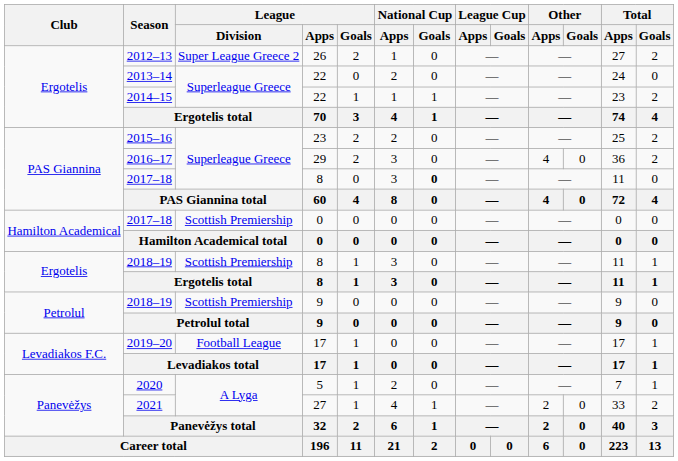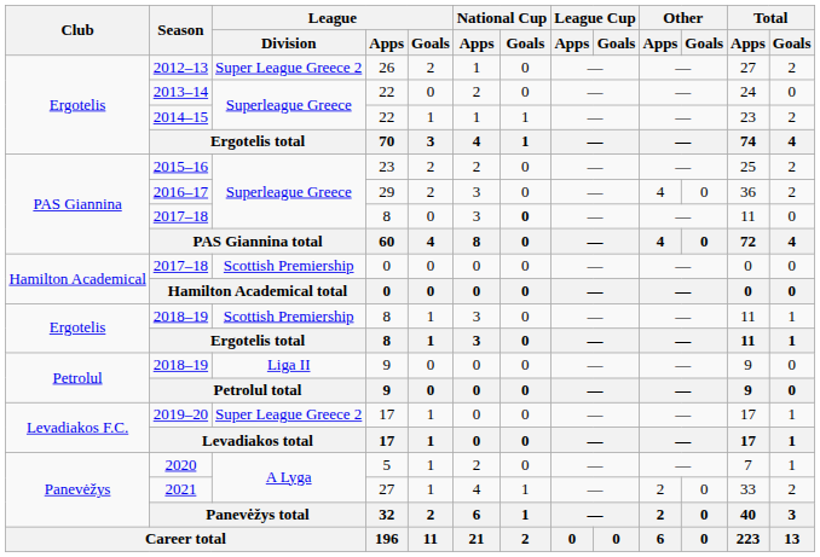 <table class=wikitable style="text-align: center">
 <tr>
 <th rowspan=2>Club</th>
 <th rowspan=2>Season</th>
 <th colspan=3>League</th>
 <th colspan=2>National Cup</th>
 <th colspan=2>League Cup</th>
 <th colspan=2>Other</th>
 <th colspan=2>Total</th>
 </tr>
 <tr>
 <th>Division</th>
 <th>Apps</th>
 <th>Goals</th>
 <th>Apps</th>
 <th>Goals</th>
 <th>Apps</th>
 <th>Goals</th>
 <th>Apps</th>
 <th>Goals</th>
 <th>Apps</th>
 <th>Goals</th>
 </tr>
 <tr>
 <td rowspan="4"><a href='#'>Ergotelis</a></td>
 <td><a href='#'>2012–13</a></td>
 <td><a href='#'>Super League Greece 2</a></td>
 <td>26</td>
 <td>2</td>
 <td>1</td>
 <td>0</td>
 <td colspan="2">—</td>
 <td colspan="2">—</td>
 <td>27</td>
 <td>2</td>
 </tr>
 <tr>
 <td><a href='#'>2013–14</a></td>
 <td rowspan="2"><a href='#'>Superleague Greece</a></td>
 <td>22</td>
 <td>0</td>
 <td>2</td>
 <td>0</td>
 <td colspan="2">—</td>
 <td colspan="2">—</td>
 <td>24</td>
 <td>0</td>
 </tr>
 <tr>
 <td><a href='#'>2014–15</a></td>
 <td>22</td>
 <td>1</td>
 <td>1</td>
 <td>1</td>
 <td colspan="2">—</td>
 <td colspan="2">—</td>
 <td>23</td>
 <td>2</td>
 </tr>
 <tr>
 <th colspan="2">Ergotelis total</th>
 <th>70</th>
 <th>3</th>
 <th>4</th>
 <th>1</th>
 <th colspan="2">—</th>
 <th colspan="2">—</th>
 <th>74</th>
 <th>4</th>
 </tr>
 <tr>
 <td rowspan="4"><a href='#'>PAS Giannina</a></td>
 <td><a href='#'>2015–16</a></td>
 <td rowspan="3"><a href='#'>Superleague Greece</a></td>
 <td>23</td>
 <td>2</td>
 <td>2</td>
 <td>0</td>
 <td colspan="2">—</td>
 <td colspan="2">—</td>
 <td>25</td>
 <td>2</td>
 </tr>
 <tr>
 <td><a href='#'>2016–17</a></td>
 <td>29</td>
 <td>2</td>
 <td>3</td>
 <td>0</td>
 <td colspan="2">—</td>
 <td>4</td>
 <td>0</td>
 <td>36</td>
 <td>2</td>
 </tr>
 <tr>
 <td><a href='#'>2017–18</a></td>
 <td>8</td>
 <td>0</td>
 <td>3</td>
 <td><strong>0</strong></td>
 <td colspan="2">—</td>
 <td colspan="2">—</td>
 <td>11</td>
 <td>0</td>
 </tr>
 <tr>
 <th colspan="2">PAS Giannina total</th>
 <th>60</th>
 <th>4</th>
 <th>8</th>
 <th>0</th>
 <th colspan="2">—</th>
 <th>4</th>
 <th>0</th>
 <th>72</th>
 <th>4</th>
 </tr>
 <tr>
 <td rowspan="2"><a href='#'>Hamilton Academical</a></td>
 <td><a href='#'>2017–18</a></td>
 <td><a href='#'>Scottish Premiership</a></td>
 <td>0</td>
 <td>0</td>
 <td>0</td>
 <td>0</td>
 <td colspan="2">—</td>
 <td colspan="2">—</td>
 <td>0</td>
 <td>0</td>
 </tr>
 <tr>
 <th colspan="2">Hamilton Academical total</th>
 <th>0</th>
 <th>0</th>
 <th>0</th>
 <th>0</th>
 <th colspan="2">—</th>
 <th colspan="2">—</th>
 <th>0</th>
 <th>0</th>
 </tr>
 <tr>
 <td rowspan="2"><a href='#'>Ergotelis</a></td>
 <td><a href='#'>2018–19</a></td>
 <td><a href='#'>Scottish Premiership</a></td>
 <td>8</td>
 <td>1</td>
 <td>3</td>
 <td>0</td>
 <td colspan="2">—</td>
 <td colspan="2">—</td>
 <td>11</td>
 <td>1</td>
 </tr>
 <tr>
 <th colspan="2">Ergotelis total</th>
 <th>8</th>
 <th>1</th>
 <th>3</th>
 <th>0</th>
 <th colspan="2">—</th>
 <th colspan="2">—</th>
 <th>11</th>
 <th>1</th>
 </tr>
 <tr>
 <td rowspan="2"><a href='#'>Petrolul</a></td>
 <td><a href='#'>2018–19</a></td>
-<td><a href='#'>Scottish Premiership</a></td>
+<td><a href='#'>Liga II</a></td>
 <td>9</td>
 <td>0</td>
 <td>0</td>
 <td>0</td>
 <td colspan="2">—</td>
 <td colspan="2">—</td>
 <td>9</td>
 <td>0</td>
 </tr>
 <tr>
 <th colspan="2">Petrolul  total</th>
 <th>9</th>
 <th>0</th>
 <th>0</th>
 <th>0</th>
 <th colspan="2">—</th>
 <th colspan="2">—</th>
 <th>9</th>
 <th>0</th>
 </tr>
 <tr>
 <td rowspan="2"><a href='#'>Levadiakos F.C.</a></td>
 <td><a href='#'>2019–20</a></td>
-<td><a href='#'>Football League</a></td>
+<td><a href='#'>Super League Greece 2</a></td>
 <td>17</td>
 <td>1</td>
 <td>0</td>
 <td>0</td>
 <td colspan="2">—</td>
 <td colspan="2">—</td>
 <td>17</td>
 <td>1</td>
 </tr>
 <tr>
 <th colspan="2">Levadiakos  total</th>
 <th>17</th>
 <th>1</th>
 <th>0</th>
 <th>0</th>
 <th colspan="2">—</th>
 <th colspan="2">—</th>
 <th>17</th>
 <th>1</th>
 </tr>
 <tr>
 <td rowspan="3"><a href='#'>Panevėžys</a></td>
 <td><a href='#'>2020</a></td>
 <td rowspan="2"><a href='#'>A Lyga</a></td>
 <td>5</td>
 <td>1</td>
 <td>2</td>
 <td>0</td>
 <td colspan="2">—</td>
 <td colspan="2">—</td>
 <td>7</td>
 <td>1</td>
 </tr>
 <tr>
 <td><a href='#'>2021</a></td>
 <td>27</td>
 <td>1</td>
 <td>4</td>
 <td>1</td>
 <td colspan="2">—</td>
 <td>2</td>
 <td>0</td>
 <td>33</td>
 <td>2</td>
 </tr>
 <tr>
 <th colspan="2">Panevėžys total</th>
 <th>32</th>
 <th>2</th>
 <th>6</th>
 <th>1</th>
 <th colspan="2">—</th>
 <th>2</th>
 <th>0</th>
 <th>40</th>
 <th>3</th>
 </tr>
 <tr>
 <th colspan="3">Career total</th>
 <th>196</th>
 <th>11</th>
 <th>21</th>
 <th>2</th>
 <th>0</th>
 <th>0</th>
 <th>6</th>
 <th>0</th>
 <th>223</th>
 <th>13</th>
 </tr>
 </table>
